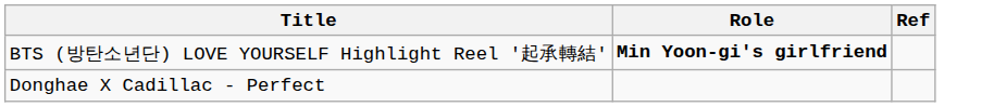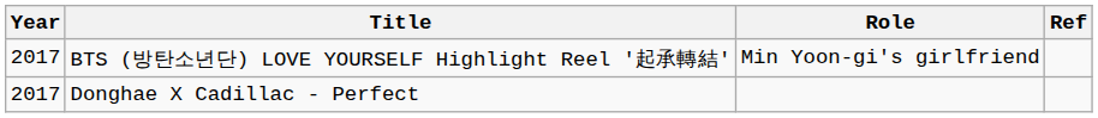 <table class="wikitable">
 <tr>
+<th>Year</th>
 <th>Title</th>
 <th>Role</th>
 <th>Ref</th>
 </tr>
 <tr>
+<td>2017</td>
 <td>BTS (방탄소년단) LOVE YOURSELF Highlight Reel '起承轉結'</td>
-<td><strong>Min Yoon-gi's girlfriend</strong></td>
+<td>Min Yoon-gi's girlfriend</td>
 <td></td>
 </tr>
 <tr>
+<td>2017</td>
 <td>Donghae X Cadillac - Perfect</td>
 <td></td>
 <td></td>
 </tr>
 </table>
